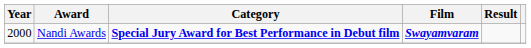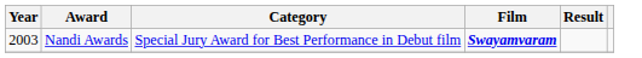 <table class="wikitable sortable">
 <tr>
 <th>Year</th>
 <th>Award</th>
 <th>Category</th>
 <th>Film</th>
 <th>Result</th>
 <th class="unsortable" ></th>
 </tr>
 <tr>
-<td rowspan="1">2000</td>
+<td rowspan="1">2003</td>
 <td><a href='#'>Nandi Awards</a></td>
-<td><strong><a href='#'>Special Jury Award for Best Performance in Debut film</a></strong></td>
+<td><a href='#'>Special Jury Award for Best Performance in Debut film</a></td>
 <td><strong><em><a href='#'>Swayamvaram</a></em></strong></td>
 <td></td>
 <td></td>
 </tr>
 <tr>
 </tr>
 </table>
